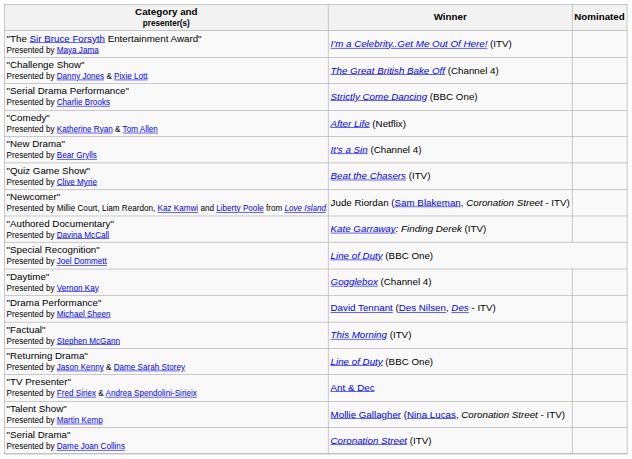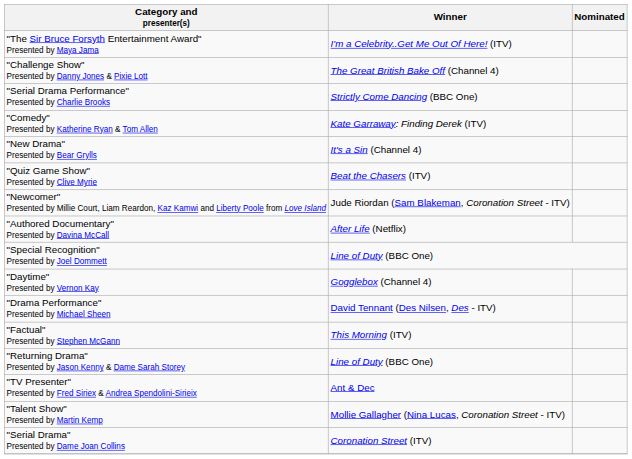 <table class="wikitable sortable">
 <tr>
 <th>Category and<br><small>presenter(s)</small></th>
 <th>Winner</th>
 <th>Nominated</th>
 </tr>
 <tr>
 <td>"The <a href='#'>Sir Bruce Forsyth</a> Entertainment Award"<br><small>Presented by <a href='#'>Maya Jama</a></small></td>
 <td><em><a href='#'>I'm a Celebrity..Get Me Out Of Here!</a></em> (ITV)</td>
 <td></td>
 </tr>
 <tr>
 <td>"Challenge Show"<br><small>Presented by <a href='#'>Danny Jones</a> & <a href='#'>Pixie Lott</a></small></td>
 <td><em><a href='#'>The Great British Bake Off</a></em> (Channel 4)</td>
 <td></td>
 </tr>
 <tr>
 <td>"Serial Drama Performance"<br><small>Presented by <a href='#'>Charlie Brooks</a></small></td>
 <td><em><a href='#'>Strictly Come Dancing</a></em> (BBC One)</td>
 <td></td>
 </tr>
 <tr>
 <td>"Comedy"<br><small>Presented by <a href='#'>Katherine Ryan</a> & <a href='#'>Tom Allen</a></small></td>
-<td><em><a href='#'>After Life</a></em> (Netflix)</td>
+<td><em><a href='#'>Kate Garraway</a>: Finding Derek</em> (ITV)</td>
 <td></td>
 </tr>
 <tr>
 <td>"New Drama"<br><small>Presented by <a href='#'>Bear Grylls</a></small></td>
 <td><em><a href='#'>It's a Sin</a></em> (Channel 4)</td>
 <td></td>
 </tr>
 <tr>
 <td>"Quiz Game Show"<br><small>Presented by <a href='#'>Clive Myrie</a></small></td>
 <td><em><a href='#'>Beat the Chasers</a></em> (ITV)</td>
 <td></td>
 </tr>
 <tr>
 <td>"Newcomer"<br><small>Presented by Millie Court, Liam Reardon, <a href='#'>Kaz Kamwi</a> and <a href='#'>Liberty Poole</a> from <em><a href='#'>Love Island</a></em></small></td>
 <td>Jude Riordan (<a href='#'>Sam Blakeman</a>, <em>Coronation Street</em> - ITV)</td>
 <td></td>
 </tr>
 <tr>
 <td>"Authored Documentary"<br><small>Presented by <a href='#'>Davina McCall</a></small></td>
-<td><em><a href='#'>Kate Garraway</a>: Finding Derek</em> (ITV)</td>
+<td><em><a href='#'>After Life</a></em> (Netflix)</td>
 <td></td>
 </tr>
 <tr>
 <td>"Special Recognition"<br><small>Presented by <a href='#'>Joel Dommett</a> </small></td>
 <td colspan="2"><em><a href='#'>Line of Duty</a></em> (BBC One)</td>
 </tr>
 <tr>
 <td>"Daytime"<br><small>Presented by <a href='#'>Vernon Kay</a></small></td>
 <td><em><a href='#'>Gogglebox</a></em> (Channel 4)</td>
 <td></td>
 </tr>
 <tr>
 <td>"Drama Performance"<br><small>Presented by <a href='#'>Michael Sheen</a></small></td>
 <td><a href='#'>David Tennant</a> (<a href='#'>Des Nilsen</a>, <em><a href='#'>Des</a></em> - ITV)</td>
 <td></td>
 </tr>
 <tr>
 <td>"Factual"<br><small>Presented by <a href='#'>Stephen McGann</a></small></td>
 <td><em><a href='#'>This Morning</a></em> (ITV)</td>
 <td></td>
 </tr>
 <tr>
 <td>"Returning Drama"<br><small>Presented by <a href='#'>Jason Kenny</a> & <a href='#'>Dame Sarah Storey</a></small></td>
 <td><em><a href='#'>Line of Duty</a></em> (BBC One)</td>
 <td></td>
 </tr>
 <tr>
 <td>"TV Presenter"<br><small>Presented by <a href='#'>Fred Siriex</a> & <a href='#'>Andrea Spendolini-Sirieix</a></small></td>
 <td><a href='#'>Ant & Dec</a></td>
 <td></td>
 </tr>
 <tr>
 <td>"Talent Show"<br><small>Presented by <a href='#'>Martin Kemp</a></small></td>
 <td><a href='#'>Mollie Gallagher</a> (<a href='#'>Nina Lucas</a>, <em>Coronation Street</em> - ITV)</td>
 <td></td>
 </tr>
 <tr>
 <td>"Serial Drama"<br><small>Presented by <a href='#'>Dame Joan Collins</a></small></td>
 <td><em><a href='#'>Coronation Street</a></em> (ITV)</td>
 <td></td>
 </tr>
 <tr>
 </tr>
 </table>
